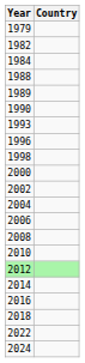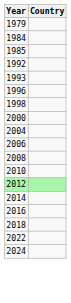 <table class="wikitable sortable">
 <tr>
 <th>Year</th>
 <th>Country</th>
 </tr>
 <tr>
 <td>1979</td>
 <td></td>
 </tr>
 <tr>
-<td>1982</td>
-<td></td>
-</tr>
-<tr>
 <td>1984</td>
 <td></td>
 </tr>
 <tr>
-<td>1988</td>
+<td>1985</td>
 <td></td>
 </tr>
 <tr>
-<td>1989</td>
-<td></td>
-</tr>
-<tr>
-<td>1990</td>
+<td>1992</td>
 <td></td>
 </tr>
 <tr>
 <td>1993</td>
 <td></td>
 </tr>
 <tr>
 <td>1996</td>
 <td></td>
 </tr>
 <tr>
 <td>1998</td>
 <td></td>
 </tr>
 <tr>
 <td>2000</td>
-<td></td>
-</tr>
-<tr>
-<td>2002</td>
 <td></td>
 </tr>
 <tr>
 <td>2004</td>
 <td></td>
 </tr>
 <tr>
 <td>2006</td>
 <td></td>
 </tr>
 <tr>
 <td>2008</td>
 <td></td>
 </tr>
 <tr>
 <td>2010</td>
 <td></td>
 </tr>
 <tr bgcolor=#A9F5A9>
 <td>2012</td>
 <td></td>
 </tr>
 <tr>
 <td>2014</td>
 <td></td>
 </tr>
 <tr>
 <td>2016</td>
 <td></td>
 </tr>
 <tr>
 <td>2018</td>
 <td></td>
 </tr>
 <tr>
 <td>2022</td>
 <td></td>
 </tr>
 <tr>
 <td>2024</td>
 <td></td>
 </tr>
 </table>
